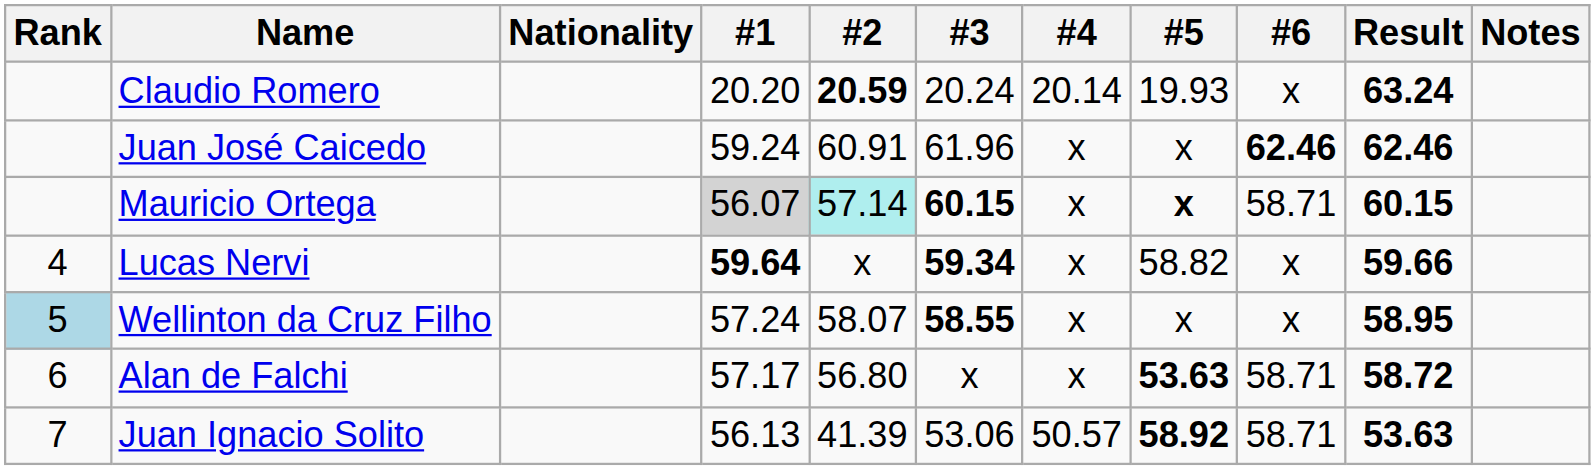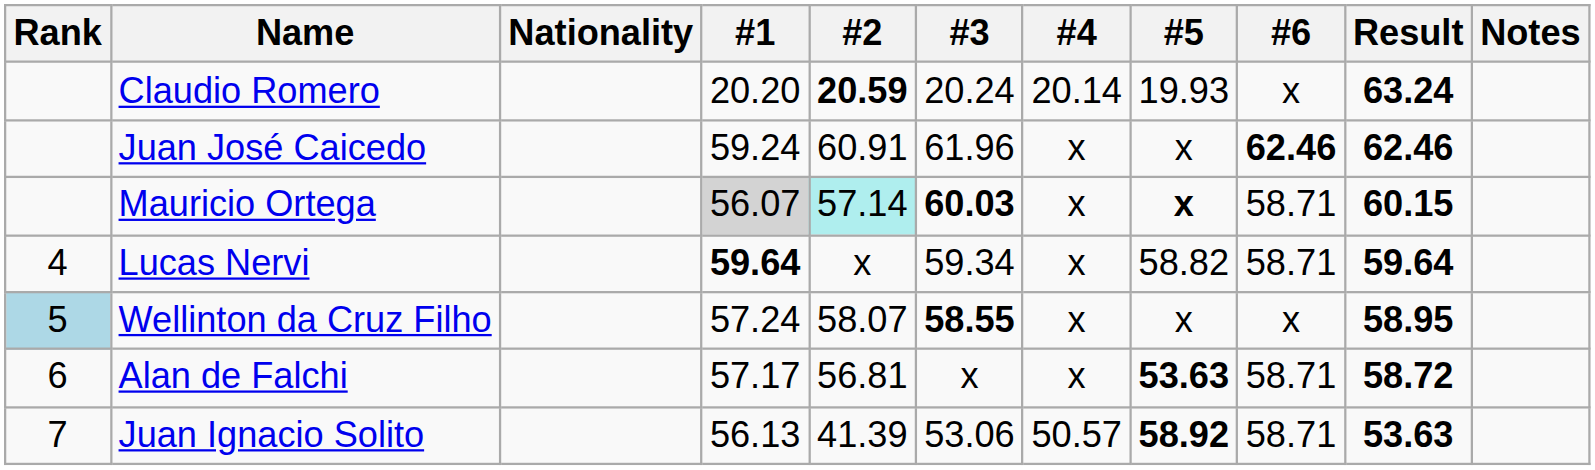 <table class="wikitable sortable" style="text-align:center">
 <tr>
 <th>Rank</th>
 <th>Name</th>
 <th>Nationality</th>
 <th>#1</th>
 <th>#2</th>
 <th>#3</th>
 <th>#4</th>
 <th>#5</th>
 <th>#6</th>
 <th>Result</th>
 <th>Notes</th>
 </tr>
 <tr>
 <td></td>
 <td align=left><a href='#'>Claudio Romero</a></td>
 <td align=left></td>
 <td>20.20</td>
 <td><strong>20.59</strong></td>
 <td>20.24</td>
 <td>20.14</td>
 <td>19.93</td>
 <td>x</td>
 <td><strong>63.24</strong></td>
 <td></td>
 </tr>
 <tr>
 <td></td>
 <td align=left><a href='#'>Juan José Caicedo</a></td>
 <td align=left></td>
 <td>59.24</td>
 <td>60.91</td>
 <td>61.96</td>
 <td>x</td>
 <td>x</td>
 <td><strong>62.46</strong></td>
 <td><strong>62.46</strong></td>
 <td></td>
 </tr>
 <tr>
 <td></td>
 <td align=left><a href='#'>Mauricio Ortega</a></td>
 <td align=left></td>
 <td style="background: lightgrey;">56.07</td>
 <td style="background: paleturquoise;">57.14</td>
-<td><strong>60.15</strong></td>
+<td><strong>60.03</strong></td>
 <td>x</td>
 <td><strong>x</strong></td>
 <td>58.71</td>
 <td><strong>60.15</strong></td>
 <td></td>
 </tr>
 <tr>
 <td>4</td>
 <td align=left><a href='#'>Lucas Nervi</a></td>
 <td align=left></td>
 <td><strong>59.64</strong></td>
 <td>x</td>
-<td><strong>59.34</strong></td>
+<td>59.34</td>
 <td>x</td>
 <td>58.82</td>
-<td>x</td>
-<td><strong>59.66</strong></td>
+<td>58.71</td>
+<td><strong>59.64</strong></td>
 <td></td>
 </tr>
 <tr>
 <td style="background: lightblue;">5</td>
 <td align=left><a href='#'>Wellinton da Cruz Filho</a></td>
 <td align=left></td>
 <td>57.24</td>
 <td>58.07</td>
 <td><strong>58.55</strong></td>
 <td>x</td>
 <td>x</td>
 <td>x</td>
 <td><strong>58.95</strong></td>
 <td></td>
 </tr>
 <tr>
 <td>6</td>
 <td align=left><a href='#'>Alan de Falchi</a></td>
 <td align=left></td>
 <td>57.17</td>
-<td>56.80</td>
+<td>56.81</td>
 <td>x</td>
 <td>x</td>
 <td><strong>53.63</strong></td>
 <td>58.71</td>
 <td><strong>58.72</strong></td>
 <td></td>
 </tr>
 <tr>
 <td>7</td>
 <td align=left><a href='#'>Juan Ignacio Solito</a></td>
 <td align=left></td>
 <td>56.13</td>
 <td>41.39</td>
 <td>53.06</td>
 <td>50.57</td>
 <td><strong>58.92</strong></td>
 <td>58.71</td>
 <td><strong>53.63</strong></td>
 <td></td>
 </tr>
 </table>
